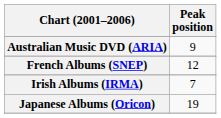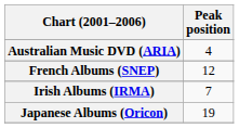 <table class="wikitable sortable plainrowheaders" style="text-align:center">
 <tr>
 <th>Chart (2001–2006)</th>
 <th>Peak<br>position</th>
 </tr>
 <tr>
 </tr>
 <tr>
 <th scope="row">Australian Music DVD (<a href='#'>ARIA</a>)</th>
-<td>9</td>
+<td>4</td>
 </tr>
 <tr>
 </tr>
 <tr>
 </tr>
 <tr>
 <th scope="row">French Albums (<a href='#'>SNEP</a>)</th>
 <td align="center">12</td>
 </tr>
 <tr>
 </tr>
 <tr>
 <th scope="row">Irish Albums (<a href='#'>IRMA</a>)</th>
 <td align="center">7</td>
 </tr>
 <tr>
 <th scope="row">Japanese Albums (<a href='#'>Oricon</a>)</th>
 <td align="center">19</td>
 </tr>
 <tr>
 </tr>
 <tr>
 </tr>
 <tr>
 </tr>
 <tr>
 </tr>
 </table>
